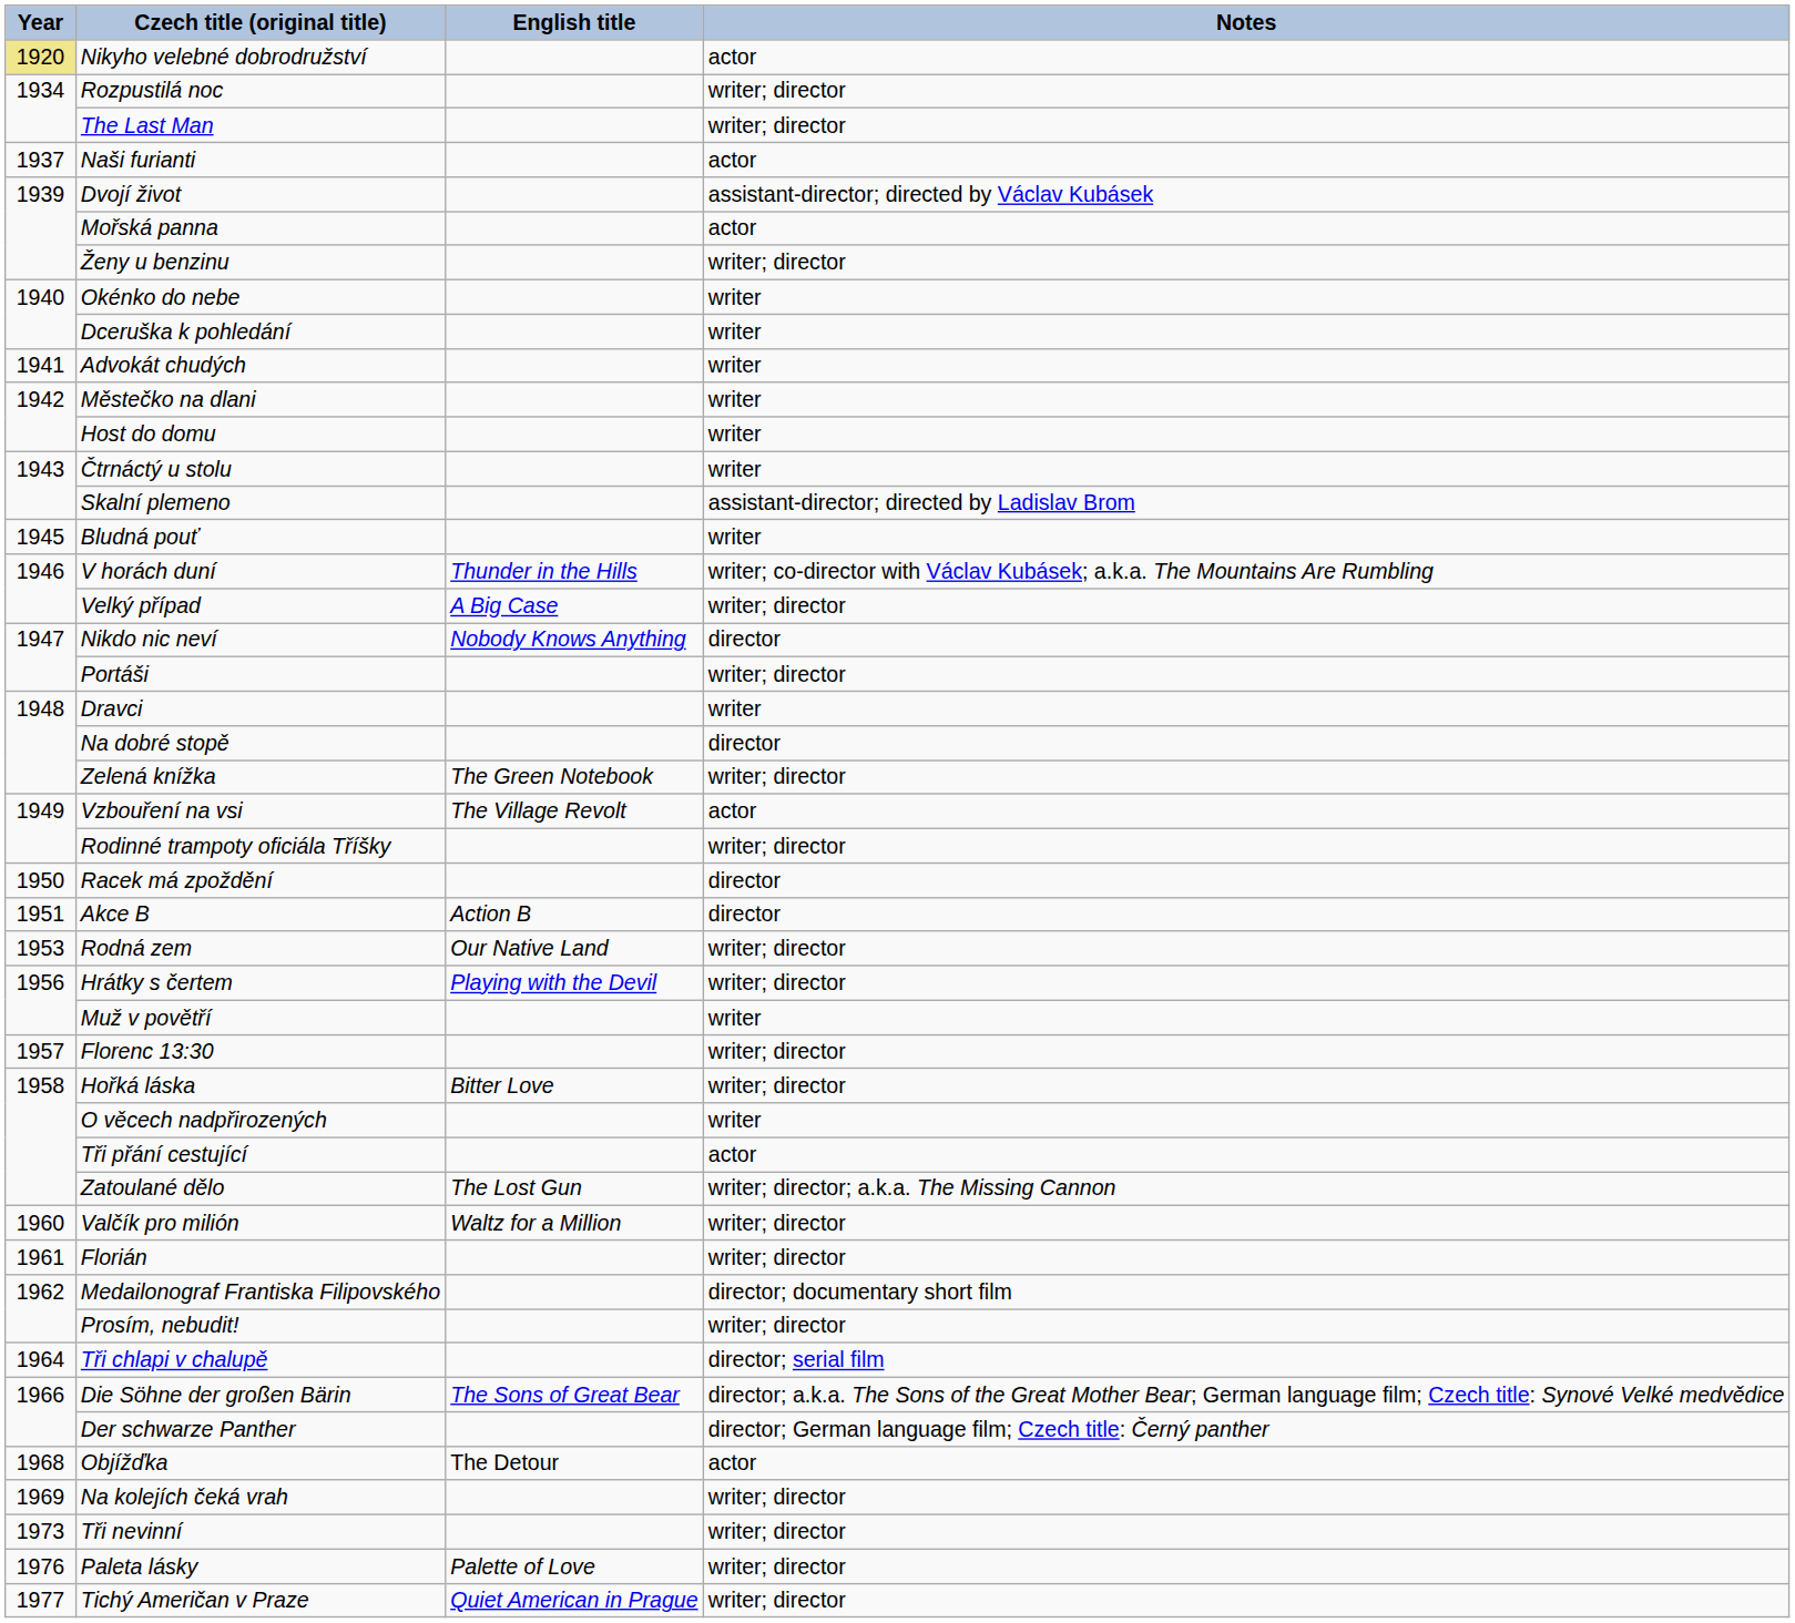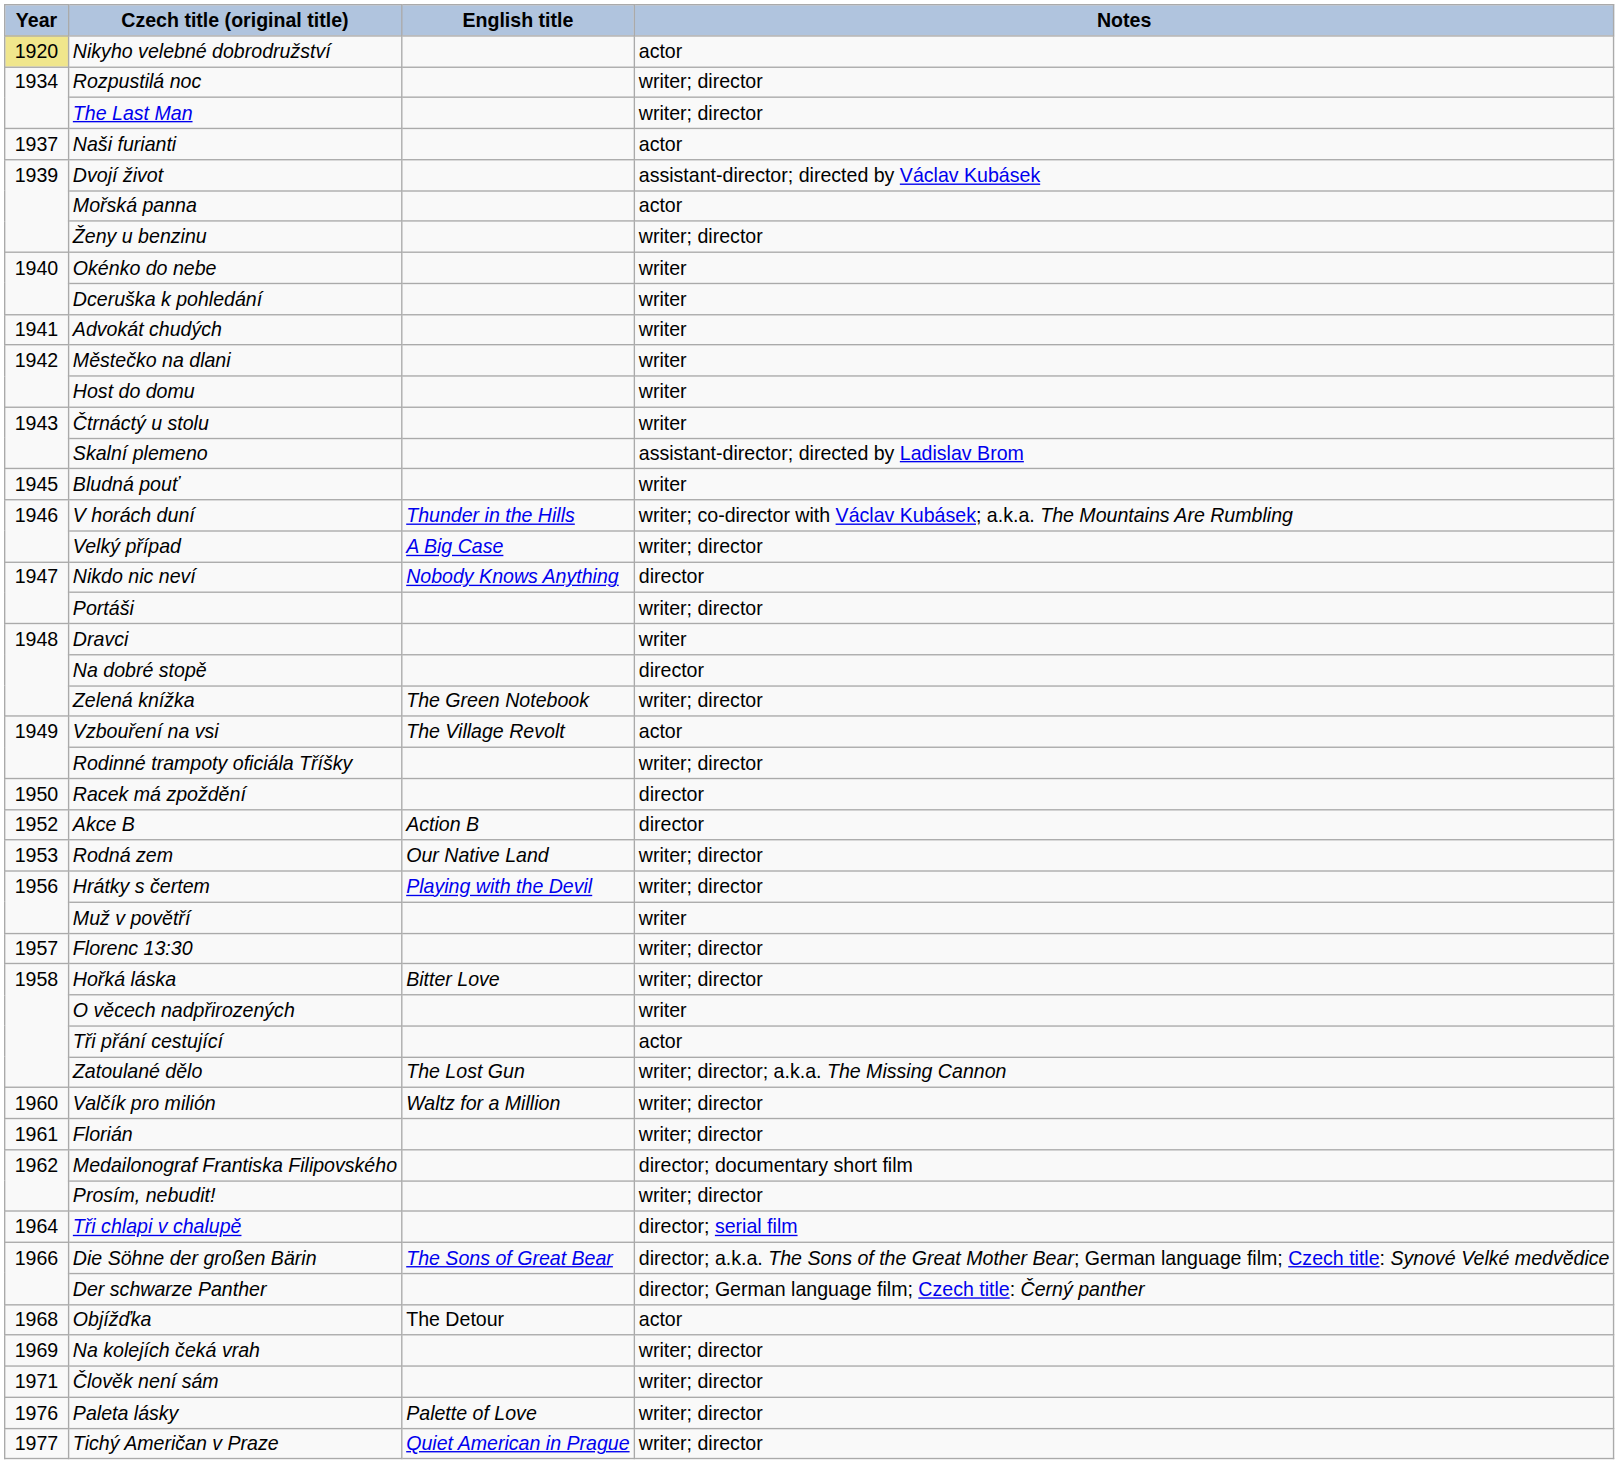 <table class="wikitable" style="font-size:90%;">
 <tr>
 <th style="background:#B0C4DE;" width="40">Year</th>
 <th style="background:#B0C4DE;">Czech title (original title)</th>
 <th style="background:#B0C4DE;">English title</th>
 <th style="background:#B0C4DE;">Notes</th>
 </tr>
 <tr>
 <td align="center" style="background: khaki;">1920</td>
 <td><em>Nikyho velebné dobrodružství</em></td>
 <td></td>
 <td>actor</td>
 </tr>
 <tr>
 <td rowspan="2" valign="top" align="center">1934</td>
 <td><em>Rozpustilá noc</em></td>
 <td></td>
 <td>writer; director</td>
 </tr>
 <tr>
 <td><em><a href='#'>The Last Man</a></em></td>
 <td></td>
 <td>writer; director</td>
 </tr>
 <tr>
 <td align="center">1937</td>
 <td><em>Naši furianti</em></td>
 <td></td>
 <td>actor</td>
 </tr>
 <tr>
 <td rowspan="3" valign="top" align="center">1939</td>
 <td><em>Dvojí život</em></td>
 <td></td>
 <td>assistant-director; directed by <a href='#'>Václav Kubásek</a></td>
 </tr>
 <tr>
 <td><em>Mořská panna</em></td>
 <td></td>
 <td>actor</td>
 </tr>
 <tr>
 <td><em>Ženy u benzinu</em></td>
 <td></td>
 <td>writer; director</td>
 </tr>
 <tr>
 <td rowspan="2" valign="top" align="center">1940</td>
 <td><em>Okénko do nebe</em></td>
 <td></td>
 <td>writer</td>
 </tr>
 <tr>
 <td><em>Dceruška k pohledání</em></td>
 <td></td>
 <td>writer</td>
 </tr>
 <tr>
 <td align="center">1941</td>
 <td><em>Advokát chudých</em></td>
 <td></td>
 <td>writer</td>
 </tr>
 <tr>
 <td rowspan="2" valign="top" align="center">1942</td>
 <td><em>Městečko na dlani</em></td>
 <td></td>
 <td>writer</td>
 </tr>
 <tr>
 <td><em>Host do domu</em></td>
 <td></td>
 <td>writer</td>
 </tr>
 <tr>
 <td rowspan="2" valign="top" align="center">1943</td>
 <td><em>Čtrnáctý u stolu</em></td>
 <td></td>
 <td>writer</td>
 </tr>
 <tr>
 <td><em>Skalní plemeno</em></td>
 <td></td>
 <td>assistant-director; directed by <a href='#'>Ladislav Brom</a></td>
 </tr>
 <tr>
 <td align="center">1945</td>
 <td><em>Bludná pouť</em></td>
 <td></td>
 <td>writer</td>
 </tr>
 <tr>
 <td rowspan="2" valign="top" align="center">1946</td>
 <td><em>V horách duní</em></td>
 <td><em><a href='#'>Thunder in the Hills</a></em></td>
 <td>writer; co-director with <a href='#'>Václav Kubásek</a>; a.k.a. <em>The Mountains Are Rumbling</em></td>
 </tr>
 <tr>
 <td><em>Velký případ</em></td>
 <td><em><a href='#'>A Big Case</a></em></td>
 <td>writer; director</td>
 </tr>
 <tr>
 <td rowspan="2" valign="top" align="center">1947</td>
 <td><em>Nikdo nic neví</em></td>
 <td><em><a href='#'>Nobody Knows Anything</a></em></td>
 <td>director</td>
 </tr>
 <tr>
 <td><em>Portáši</em></td>
 <td></td>
 <td>writer; director</td>
 </tr>
 <tr>
 <td rowspan="3" valign="top" align="center">1948</td>
 <td><em>Dravci</em></td>
 <td></td>
 <td>writer</td>
 </tr>
 <tr>
 <td><em>Na dobré stopě</em></td>
 <td></td>
 <td>director</td>
 </tr>
 <tr>
 <td><em>Zelená knížka</em></td>
 <td><em>The Green Notebook</em></td>
 <td>writer; director</td>
 </tr>
 <tr>
 <td rowspan="2" valign="top" align="center">1949</td>
 <td><em>Vzbouření na vsi</em></td>
 <td><em>The Village Revolt</em></td>
 <td>actor</td>
 </tr>
 <tr>
 <td><em>Rodinné trampoty oficiála Tříšky</em></td>
 <td></td>
 <td>writer; director</td>
 </tr>
 <tr>
 <td align="center">1950</td>
 <td><em>Racek má zpoždění</em></td>
 <td></td>
 <td>director</td>
 </tr>
 <tr>
-<td align="center">1951</td>
+<td align="center">1952</td>
 <td><em>Akce B</em></td>
 <td><em>Action B</em></td>
 <td>director</td>
 </tr>
 <tr>
 <td align="center">1953</td>
 <td><em>Rodná zem</em></td>
 <td><em>Our Native Land</em></td>
 <td>writer; director</td>
 </tr>
 <tr>
 <td rowspan="2" valign="top" align="center">1956</td>
 <td><em>Hrátky s čertem</em></td>
 <td><em><a href='#'>Playing with the Devil</a></em></td>
 <td>writer; director</td>
 </tr>
 <tr>
 <td><em>Muž v povětří</em></td>
 <td></td>
 <td>writer</td>
 </tr>
 <tr>
 <td align="center">1957</td>
 <td><em>Florenc 13:30</em></td>
 <td></td>
 <td>writer; director</td>
 </tr>
 <tr>
 <td rowspan="4" valign="top" align="center">1958</td>
 <td><em>Hořká láska</em></td>
 <td><em>Bitter Love</em></td>
 <td>writer; director</td>
 </tr>
 <tr>
 <td><em>O věcech nadpřirozených</em></td>
 <td></td>
 <td>writer</td>
 </tr>
 <tr>
 <td><em>Tři přání cestující</em></td>
 <td></td>
 <td>actor</td>
 </tr>
 <tr>
 <td><em>Zatoulané dělo</em></td>
 <td><em>The Lost Gun</em></td>
 <td>writer; director; a.k.a. <em>The Missing Cannon</em></td>
 </tr>
 <tr>
 <td align="center">1960</td>
 <td><em>Valčík pro milión</em></td>
 <td><em>Waltz for a Million</em></td>
 <td>writer; director</td>
 </tr>
 <tr>
 <td align="center">1961</td>
 <td><em>Florián</em></td>
 <td></td>
 <td>writer; director</td>
 </tr>
 <tr>
 <td rowspan="2" valign="top" align="center">1962</td>
 <td><em>Medailonograf Frantiska Filipovského</em></td>
 <td></td>
 <td>director; documentary short film</td>
 </tr>
 <tr>
 <td><em>Prosím, nebudit!</em></td>
 <td></td>
 <td>writer; director</td>
 </tr>
 <tr>
 <td align="center">1964</td>
 <td><em><a href='#'>Tři chlapi v chalupě</a></em></td>
 <td></td>
 <td>director; <a href='#'>serial film</a></td>
 </tr>
 <tr>
 <td rowspan="2" valign="top" align="center">1966</td>
 <td><em>Die Söhne der großen Bärin</em></td>
 <td><em><a href='#'>The Sons of Great Bear</a></em></td>
 <td>director; a.k.a. <em>The Sons of the Great Mother Bear</em>; German language film; <a href='#'>Czech title</a>: <em>Synové Velké medvědice</em></td>
 </tr>
 <tr>
 <td><em>Der schwarze Panther</em></td>
 <td></td>
 <td>director; German language film; <a href='#'>Czech title</a>: <em>Černý panther</em></td>
 </tr>
 <tr>
 <td align="center">1968</td>
 <td><em>Objížďka</em></td>
 <td>The Detour</td>
 <td>actor</td>
 </tr>
 <tr>
 <td align="center">1969</td>
 <td><em>Na kolejích čeká vrah</em></td>
 <td></td>
 <td>writer; director</td>
 </tr>
 <tr>
-<td align="center">1973</td>
-<td><em>Tři nevinní</em></td>
+<td align="center">1971</td>
+<td><em>Člověk není sám</em></td>
 <td></td>
 <td>writer; director</td>
 </tr>
 <tr>
 <td align="center">1976</td>
 <td><em>Paleta lásky</em></td>
 <td><em>Palette of Love</em></td>
 <td>writer; director</td>
 </tr>
 <tr>
 <td align="center">1977</td>
 <td><em>Tichý Američan v Praze</em></td>
 <td><em><a href='#'>Quiet American in Prague</a></em></td>
 <td>writer; director</td>
 </tr>
 </table>
